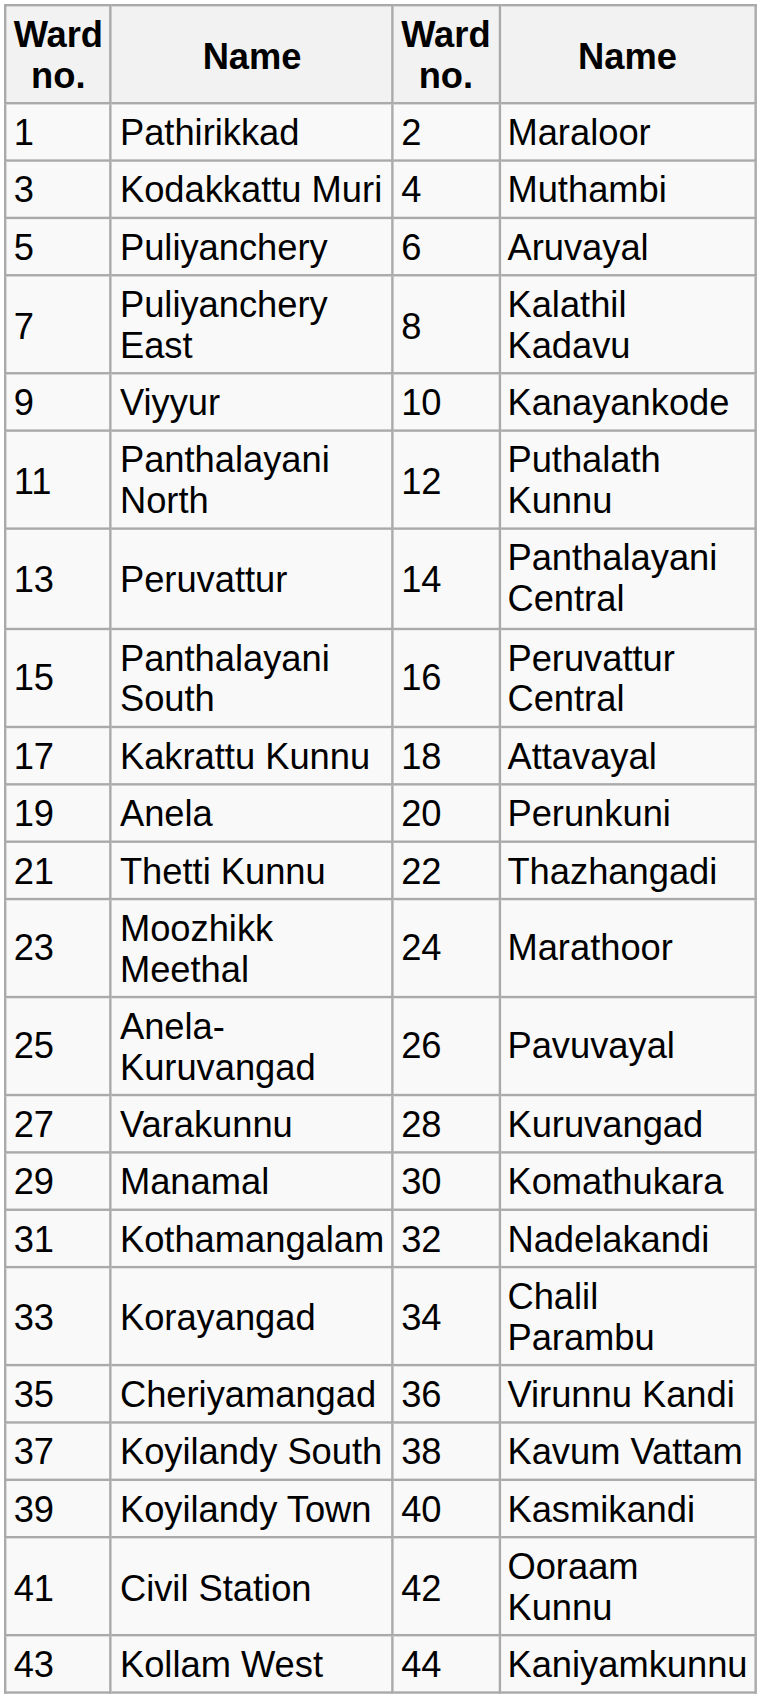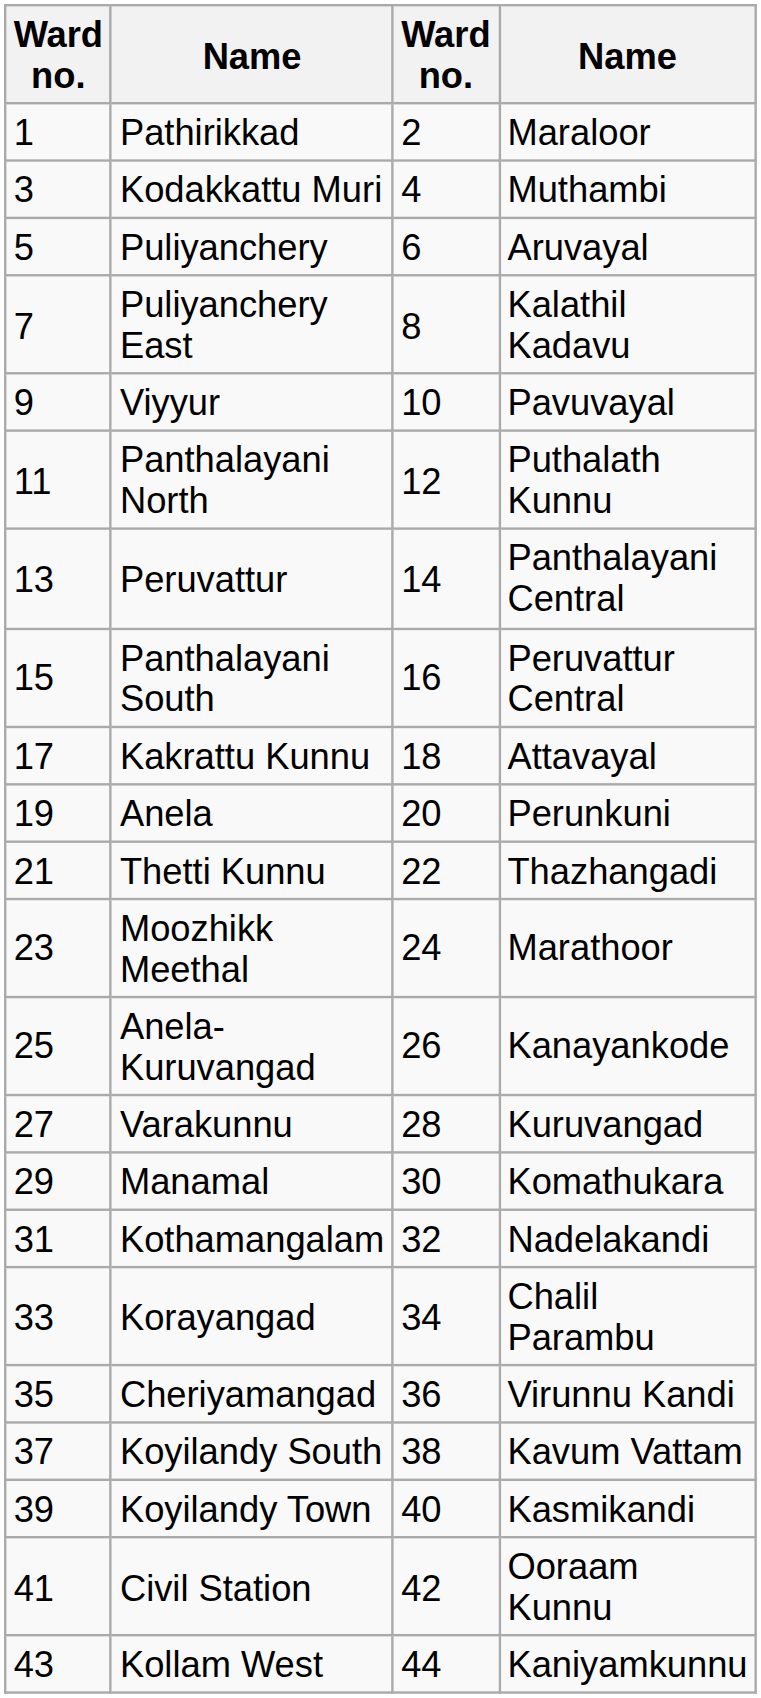 <table class="wikitable sortable" style="font-size: 95%;">
 <tr>
 <th width="20px">Ward no.</th>
 <th width="75px">Name</th>
 <th width="20px">Ward no.</th>
 <th width="75px">Name</th>
 </tr>
 <tr>
 <td>1</td>
 <td>Pathirikkad</td>
 <td>2</td>
 <td>Maraloor</td>
 </tr>
 <tr>
 <td>3</td>
 <td>Kodakkattu Muri</td>
 <td>4</td>
 <td>Muthambi</td>
 </tr>
 <tr>
 <td>5</td>
 <td>Puliyanchery</td>
 <td>6</td>
 <td>Aruvayal</td>
 </tr>
 <tr>
 <td>7</td>
 <td>Puliyanchery East</td>
 <td>8</td>
 <td>Kalathil Kadavu</td>
 </tr>
 <tr>
 <td>9</td>
 <td>Viyyur</td>
 <td>10</td>
-<td>Kanayankode</td>
+<td>Pavuvayal</td>
 </tr>
 <tr>
 <td>11</td>
 <td>Panthalayani North</td>
 <td>12</td>
 <td>Puthalath Kunnu</td>
 </tr>
 <tr>
 <td>13</td>
 <td>Peruvattur</td>
 <td>14</td>
 <td>Panthalayani Central</td>
 </tr>
 <tr>
 <td>15</td>
 <td>Panthalayani South</td>
 <td>16</td>
 <td>Peruvattur Central</td>
 </tr>
 <tr>
 <td>17</td>
 <td>Kakrattu Kunnu</td>
 <td>18</td>
 <td>Attavayal</td>
 </tr>
 <tr>
 <td>19</td>
 <td>Anela</td>
 <td>20</td>
 <td>Perunkuni</td>
 </tr>
 <tr>
 <td>21</td>
 <td>Thetti Kunnu</td>
 <td>22</td>
 <td>Thazhangadi</td>
 </tr>
 <tr>
 <td>23</td>
 <td>Moozhikk Meethal</td>
 <td>24</td>
 <td>Marathoor</td>
 </tr>
 <tr>
 <td>25</td>
 <td>Anela-Kuruvangad</td>
 <td>26</td>
-<td>Pavuvayal</td>
+<td>Kanayankode</td>
 </tr>
 <tr>
 <td>27</td>
 <td>Varakunnu</td>
 <td>28</td>
 <td>Kuruvangad</td>
 </tr>
 <tr>
 <td>29</td>
 <td>Manamal</td>
 <td>30</td>
 <td>Komathukara</td>
 </tr>
 <tr>
 <td>31</td>
 <td>Kothamangalam</td>
 <td>32</td>
 <td>Nadelakandi</td>
 </tr>
 <tr>
 <td>33</td>
 <td>Korayangad</td>
 <td>34</td>
 <td>Chalil Parambu</td>
 </tr>
 <tr>
 <td>35</td>
 <td>Cheriyamangad</td>
 <td>36</td>
 <td>Virunnu Kandi</td>
 </tr>
 <tr>
 <td>37</td>
 <td>Koyilandy South</td>
 <td>38</td>
 <td>Kavum Vattam</td>
 </tr>
 <tr>
 <td>39</td>
 <td>Koyilandy Town</td>
 <td>40</td>
 <td>Kasmikandi</td>
 </tr>
 <tr>
 <td>41</td>
 <td>Civil Station</td>
 <td>42</td>
 <td>Ooraam Kunnu</td>
 </tr>
 <tr>
 <td>43</td>
 <td>Kollam West</td>
 <td>44</td>
 <td>Kaniyamkunnu</td>
 </tr>
 </table>
